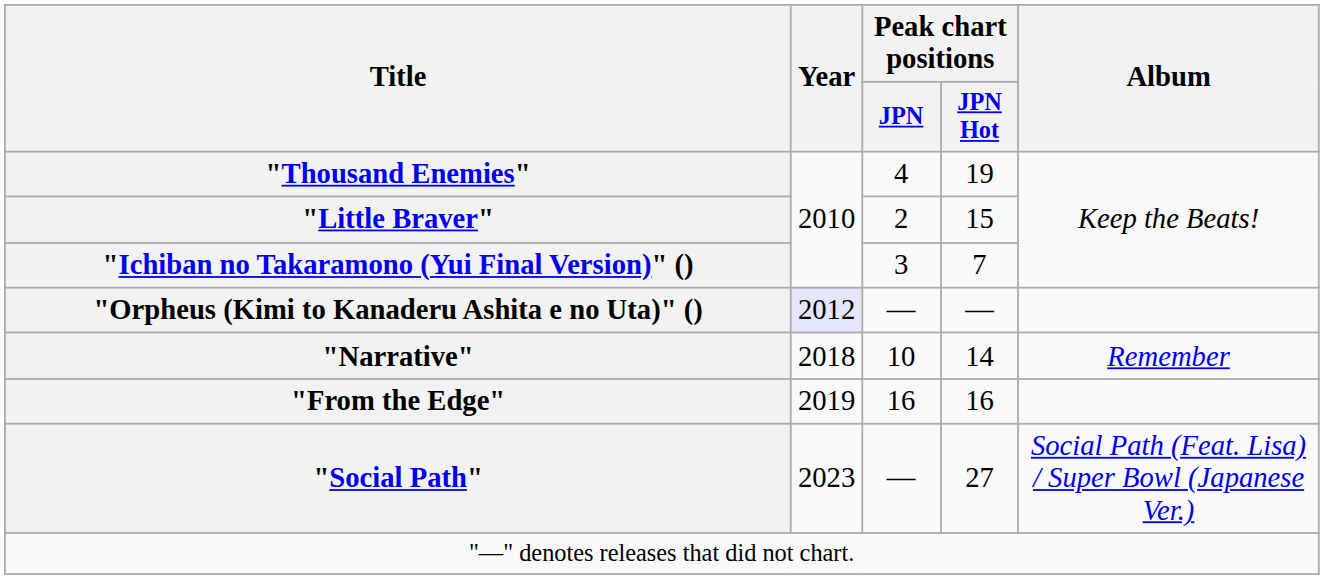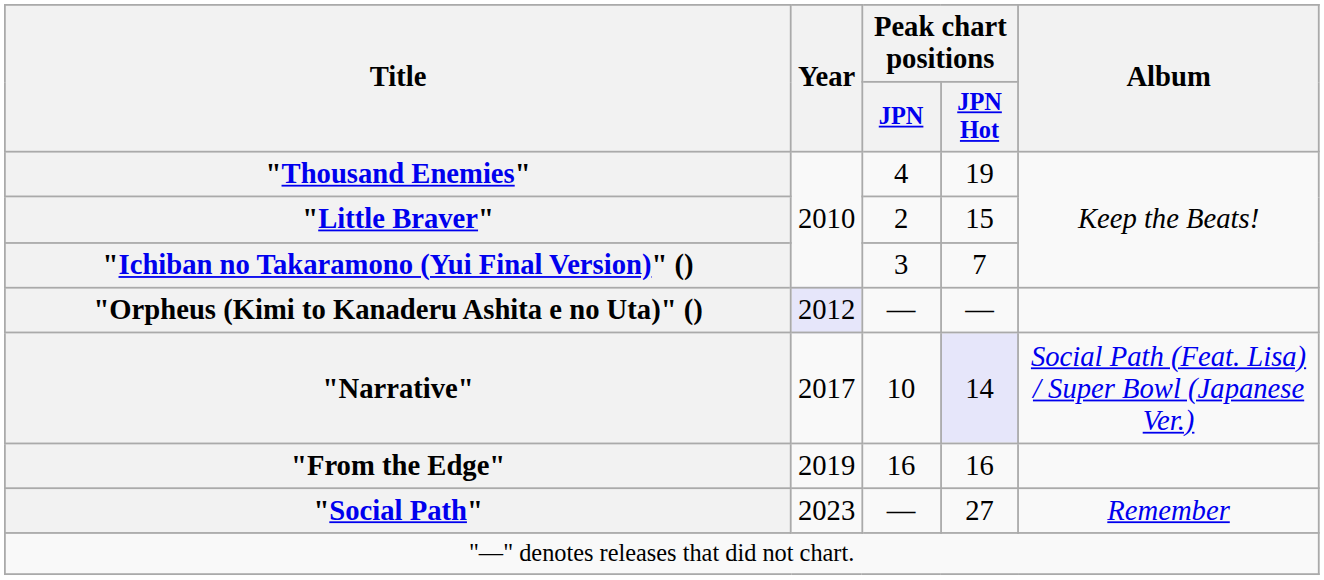 <table class="wikitable plainrowheaders" style="text-align:center;">
 <tr>
 <th scope="col" rowspan="2" style="width:27em">Title</th>
 <th scope="col" rowspan="2">Year</th>
 <th scope="col" colspan="2">Peak chart<br>positions</th>
 <th scope="col" rowspan="2" style="width:10em">Album</th>
 </tr>
 <tr>
 <th scope="col" style="width:2.75em;font-size:85%;"><a href='#'>JPN</a><br></th>
 <th scope="col" style="width:2.75em;font-size:85%;"><a href='#'>JPN<br>Hot</a><br></th>
 </tr>
 <tr>
 <th scope="row">"<a href='#'>Thousand Enemies</a>"<br></th>
 <td rowspan="3">2010</td>
 <td>4</td>
 <td>19</td>
 <td rowspan="3"><em>Keep the Beats!</em></td>
 </tr>
 <tr>
 <th scope="row">"<a href='#'>Little Braver</a>"<br></th>
 <td>2</td>
 <td>15</td>
 </tr>
 <tr>
 <th scope="row">"<a href='#'>Ichiban no Takaramono (Yui Final Version)</a>" ()<br></th>
 <td>3</td>
 <td>7</td>
 </tr>
 <tr>
 <th scope="row">"Orpheus (Kimi to Kanaderu Ashita e no Uta)" ()<br></th>
 <td style="background: lavender;">2012</td>
 <td>—</td>
 <td>—</td>
 <td></td>
 </tr>
 <tr>
 <th scope="row">"Narrative"<br></th>
-<td>2018</td>
+<td>2017</td>
 <td>10</td>
-<td>14</td>
-<td><em><a href='#'>Remember</a></em></td>
+<td style="background: lavender;">14</td>
+<td><em><a href='#'>Social Path (Feat. Lisa) / Super Bowl (Japanese Ver.)</a></em></td>
 </tr>
 <tr>
 <th scope="row">"From the Edge"<br></th>
 <td>2019</td>
 <td>16</td>
 <td>16</td>
 <td></td>
 </tr>
 <tr>
 <th scope="row">"<a href='#'>Social Path</a>"<br></th>
 <td>2023</td>
 <td>—</td>
 <td>27</td>
-<td><em><a href='#'>Social Path (Feat. Lisa) / Super Bowl (Japanese Ver.)</a></em></td>
+<td><em><a href='#'>Remember</a></em></td>
 </tr>
 <tr>
 <td colspan="13" style="font-size: 85%">"—" denotes releases that did not chart.</td>
 </tr>
 </table>
